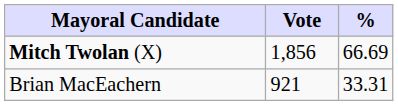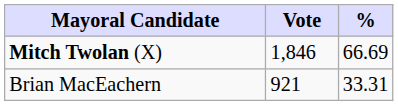 <table class="wikitable">
 <tr>
 <th style="background:#ddf; width:200px;">Mayoral Candidate</th>
 <th style="background:#ddf; width:50px;">Vote</th>
 <th style="background:#ddf; width:30px;">%</th>
 </tr>
 <tr>
 <td><strong>Mitch Twolan</strong> (X)</td>
-<td>1,856</td>
+<td>1,846</td>
 <td>66.69</td>
 </tr>
 <tr>
 <td>Brian MacEachern</td>
 <td>921</td>
 <td>33.31</td>
 </tr>
 </table>
